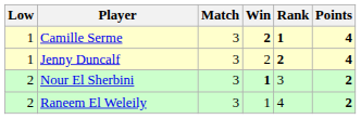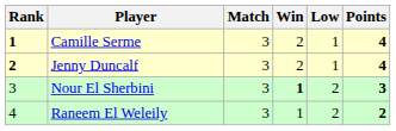 <table class="wikitable">
 <tr>
-<th width=20>Low</th>
+<th width=20>Rank</th>
 <th width=180>Player</th>
 <th width=20>Match</th>
 <th width=20>Win</th>
-<th width=20>Rank</th>
+<th width=20>Low</th>
 <th width=20>Points</th>
 </tr>
 <tr style="text-align:right; background:#ffc;">
-<td>1</td>
+<td align="left"><strong>1</strong></td>
 <td style="text-align:left;"> <a href='#'>Camille Serme</a></td>
 <td>3</td>
-<td><strong>2</strong></td>
-<td align="left"><strong>1</strong></td>
+<td>2</td>
+<td>1</td>
 <td><strong>4</strong></td>
 </tr>
 <tr style="text-align:right; background:#ffc;">
-<td>1</td>
+<td align="left"><strong>2</strong></td>
 <td style="text-align:left;"> <a href='#'>Jenny Duncalf</a></td>
 <td>3</td>
 <td>2</td>
-<td align="left"><strong>2</strong></td>
+<td>1</td>
 <td><strong>4</strong></td>
 </tr>
 <tr style="text-align:right; background:#cfc;">
-<td>2</td>
+<td align="left">3</td>
 <td style="text-align:left;"> <a href='#'>Nour El Sherbini</a></td>
 <td>3</td>
 <td><strong>1</strong></td>
-<td align="left">3</td>
-<td><strong>2</strong></td>
+<td>2</td>
+<td><strong>3</strong></td>
 </tr>
 <tr style="text-align:right; background:#cfc;">
-<td>2</td>
+<td align="left">4</td>
 <td style="text-align:left;"> <a href='#'>Raneem El Weleily</a></td>
 <td>3</td>
 <td>1</td>
-<td align="left">4</td>
+<td>2</td>
 <td><strong>2</strong></td>
 </tr>
 </table>
